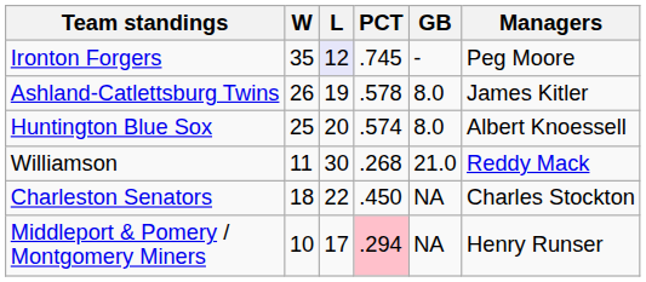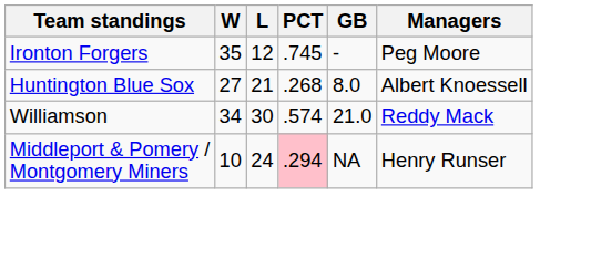 <table class="wikitable">
 <tr>
 <th>Team standings</th>
 <th>W</th>
 <th>L</th>
 <th>PCT</th>
 <th>GB</th>
 <th>Managers</th>
 </tr>
 <tr>
 <td><a href='#'>Ironton Forgers</a></td>
 <td>35</td>
-<td style="background: lavender;">12</td>
+<td>12</td>
 <td>.745</td>
 <td>-</td>
 <td>Peg Moore</td>
 </tr>
 <tr>
-<td><a href='#'>Ashland-Catlettsburg Twins</a></td>
-<td>26</td>
-<td>19</td>
-<td>.578</td>
-<td>8.0</td>
-<td>James Kitler</td>
-</tr>
-<tr>
 <td><a href='#'>Huntington Blue Sox</a></td>
-<td>25</td>
-<td>20</td>
-<td>.574</td>
+<td>27</td>
+<td>21</td>
+<td>.268</td>
 <td>8.0</td>
 <td>Albert Knoessell</td>
 </tr>
 <tr>
 <td>Williamson</td>
-<td>11</td>
+<td>34</td>
 <td>30</td>
-<td>.268</td>
+<td>.574</td>
 <td>21.0</td>
 <td><a href='#'>Reddy Mack</a></td>
 </tr>
 <tr>
-<td><a href='#'>Charleston Senators</a></td>
-<td>18</td>
-<td>22</td>
-<td>.450</td>
-<td>NA</td>
-<td>Charles Stockton</td>
-</tr>
-<tr>
 <td><a href='#'>Middleport & Pomery</a> /<br><a href='#'>Montgomery Miners</a></td>
 <td>10</td>
-<td>17</td>
+<td>24</td>
 <td style="background: pink;">.294</td>
 <td>NA</td>
 <td>Henry Runser</td>
 </tr>
 </table>
